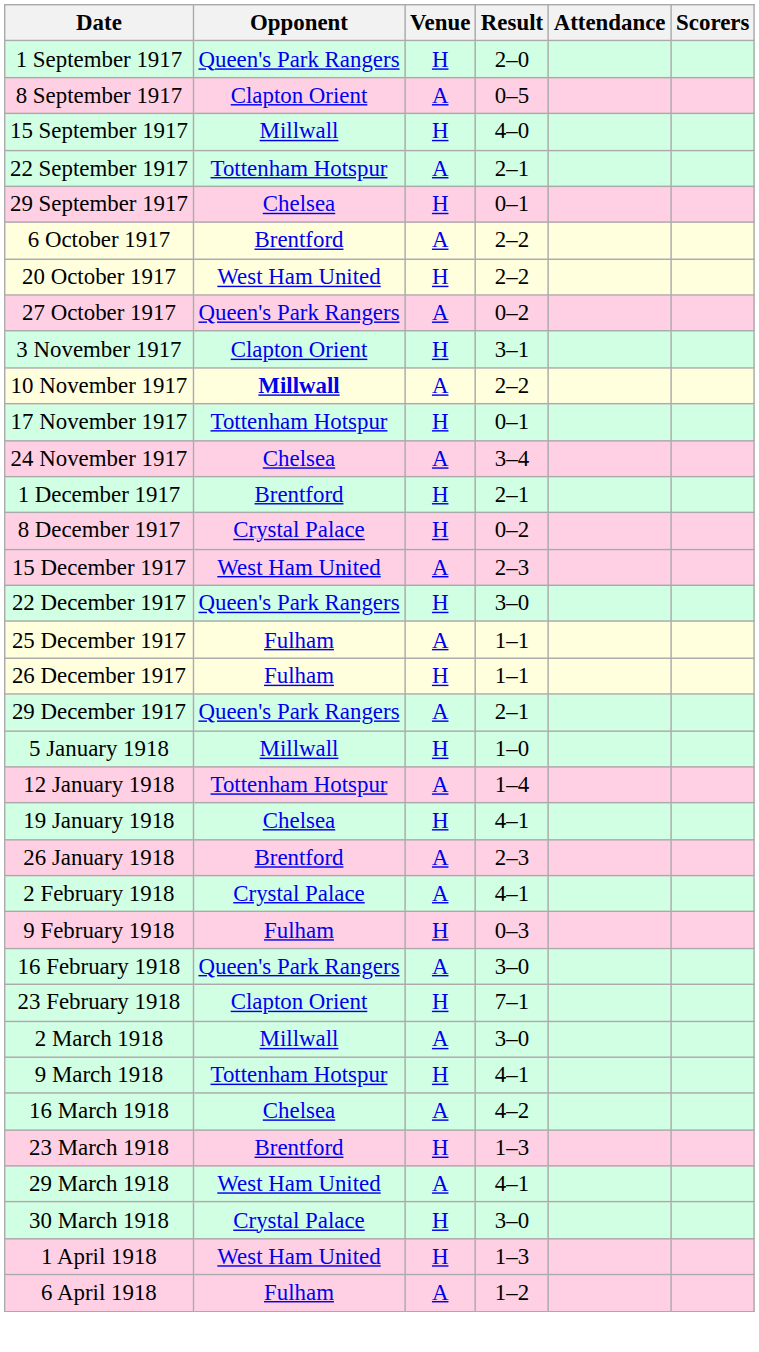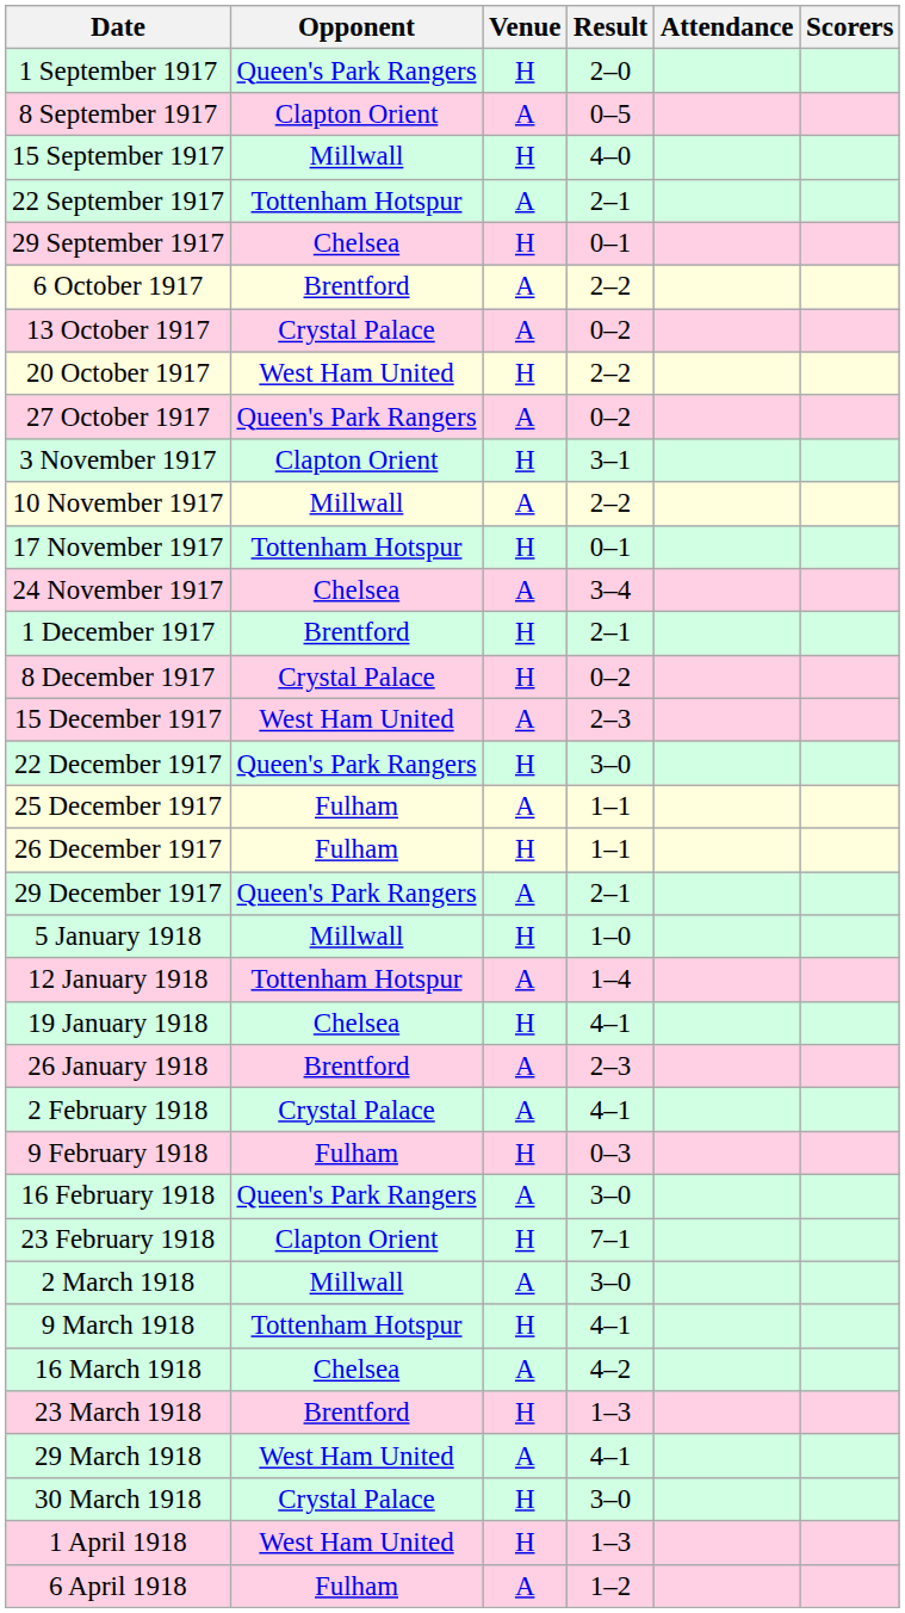 <table class="wikitable sortable" style="text-align:center;">
 <tr>
 <th>Date</th>
 <th>Opponent</th>
 <th>Venue</th>
 <th>Result</th>
 <th>Attendance</th>
 <th>Scorers</th>
 </tr>
 <tr style="background:#d0ffe3;">
 <td>1 September 1917</td>
 <td><a href='#'>Queen's Park Rangers</a></td>
 <td><a href='#'>H</a></td>
 <td>2–0</td>
 <td></td>
 <td></td>
 </tr>
 <tr style="background:#ffd0e3;">
 <td>8 September 1917</td>
 <td><a href='#'>Clapton Orient</a></td>
 <td><a href='#'>A</a></td>
 <td>0–5</td>
 <td></td>
 <td></td>
 </tr>
 <tr style="background:#d0ffe3;">
 <td>15 September 1917</td>
 <td><a href='#'>Millwall</a></td>
 <td><a href='#'>H</a></td>
 <td>4–0</td>
 <td></td>
 <td></td>
 </tr>
 <tr style="background:#d0ffe3;">
 <td>22 September 1917</td>
 <td><a href='#'>Tottenham Hotspur</a></td>
 <td><a href='#'>A</a></td>
 <td>2–1</td>
 <td></td>
 <td></td>
 </tr>
 <tr style="background:#ffd0e3;">
 <td>29 September 1917</td>
 <td><a href='#'>Chelsea</a></td>
 <td><a href='#'>H</a></td>
 <td>0–1</td>
 <td></td>
 <td></td>
 </tr>
 <tr style="background:#ffffdd;">
 <td>6 October 1917</td>
 <td><a href='#'>Brentford</a></td>
 <td><a href='#'>A</a></td>
 <td>2–2</td>
 <td></td>
 <td></td>
 </tr>
+<tr style="background:#ffd0e3;">
+<td>13 October 1917</td>
+<td><a href='#'>Crystal Palace</a></td>
+<td><a href='#'>A</a></td>
+<td>0–2</td>
+<td></td>
+<td></td>
+</tr>
 <tr style="background:#ffffdd;">
 <td>20 October 1917</td>
 <td><a href='#'>West Ham United</a></td>
 <td><a href='#'>H</a></td>
 <td>2–2</td>
 <td></td>
 <td></td>
 </tr>
 <tr style="background:#ffd0e3;">
 <td>27 October 1917</td>
 <td><a href='#'>Queen's Park Rangers</a></td>
 <td><a href='#'>A</a></td>
 <td>0–2</td>
 <td></td>
 <td></td>
 </tr>
 <tr style="background:#d0ffe3;">
 <td>3 November 1917</td>
 <td><a href='#'>Clapton Orient</a></td>
 <td><a href='#'>H</a></td>
 <td>3–1</td>
 <td></td>
 <td></td>
 </tr>
 <tr style="background:#ffffdd;">
 <td>10 November 1917</td>
-<td><strong><a href='#'>Millwall</a></strong></td>
+<td><a href='#'>Millwall</a></td>
 <td><a href='#'>A</a></td>
 <td>2–2</td>
 <td></td>
 <td></td>
 </tr>
 <tr style="background:#d0ffe3;">
 <td>17 November 1917</td>
 <td><a href='#'>Tottenham Hotspur</a></td>
 <td><a href='#'>H</a></td>
 <td>0–1</td>
 <td></td>
 <td></td>
 </tr>
 <tr style="background:#ffd0e3;">
 <td>24 November 1917</td>
 <td><a href='#'>Chelsea</a></td>
 <td><a href='#'>A</a></td>
 <td>3–4</td>
 <td></td>
 <td></td>
 </tr>
 <tr style="background:#d0ffe3;">
 <td>1 December 1917</td>
 <td><a href='#'>Brentford</a></td>
 <td><a href='#'>H</a></td>
 <td>2–1</td>
 <td></td>
 <td></td>
 </tr>
 <tr style="background:#ffd0e3;">
 <td>8 December 1917</td>
 <td><a href='#'>Crystal Palace</a></td>
 <td><a href='#'>H</a></td>
 <td>0–2</td>
 <td></td>
 <td></td>
 </tr>
 <tr style="background:#ffd0e3;">
 <td>15 December 1917</td>
 <td><a href='#'>West Ham United</a></td>
 <td><a href='#'>A</a></td>
 <td>2–3</td>
 <td></td>
 <td></td>
 </tr>
 <tr style="background:#d0ffe3;">
 <td>22 December 1917</td>
 <td><a href='#'>Queen's Park Rangers</a></td>
 <td><a href='#'>H</a></td>
 <td>3–0</td>
 <td></td>
 <td></td>
 </tr>
 <tr style="background:#ffffdd;">
 <td>25 December 1917</td>
 <td><a href='#'>Fulham</a></td>
 <td><a href='#'>A</a></td>
 <td>1–1</td>
 <td></td>
 <td></td>
 </tr>
 <tr style="background:#ffffdd;">
 <td>26 December 1917</td>
 <td><a href='#'>Fulham</a></td>
 <td><a href='#'>H</a></td>
 <td>1–1</td>
 <td></td>
 <td></td>
 </tr>
 <tr style="background:#d0ffe3;">
 <td>29 December 1917</td>
 <td><a href='#'>Queen's Park Rangers</a></td>
 <td><a href='#'>A</a></td>
 <td>2–1</td>
 <td></td>
 <td></td>
 </tr>
 <tr style="background:#d0ffe3;">
 <td>5 January 1918</td>
 <td><a href='#'>Millwall</a></td>
 <td><a href='#'>H</a></td>
 <td>1–0</td>
 <td></td>
 <td></td>
 </tr>
 <tr style="background:#ffd0e3;">
 <td>12 January 1918</td>
 <td><a href='#'>Tottenham Hotspur</a></td>
 <td><a href='#'>A</a></td>
 <td>1–4</td>
 <td></td>
 <td></td>
 </tr>
 <tr style="background:#d0ffe3;">
 <td>19 January 1918</td>
 <td><a href='#'>Chelsea</a></td>
 <td><a href='#'>H</a></td>
 <td>4–1</td>
 <td></td>
 <td></td>
 </tr>
 <tr style="background:#ffd0e3;">
 <td>26 January 1918</td>
 <td><a href='#'>Brentford</a></td>
 <td><a href='#'>A</a></td>
 <td>2–3</td>
 <td></td>
 <td></td>
 </tr>
 <tr style="background:#d0ffe3;">
 <td>2 February 1918</td>
 <td><a href='#'>Crystal Palace</a></td>
 <td><a href='#'>A</a></td>
 <td>4–1</td>
 <td></td>
 <td></td>
 </tr>
 <tr style="background:#ffd0e3;">
 <td>9 February 1918</td>
 <td><a href='#'>Fulham</a></td>
 <td><a href='#'>H</a></td>
 <td>0–3</td>
 <td></td>
 <td></td>
 </tr>
 <tr style="background:#d0ffe3;">
 <td>16 February 1918</td>
 <td><a href='#'>Queen's Park Rangers</a></td>
 <td><a href='#'>A</a></td>
 <td>3–0</td>
 <td></td>
 <td></td>
 </tr>
 <tr style="background:#d0ffe3;">
 <td>23 February 1918</td>
 <td><a href='#'>Clapton Orient</a></td>
 <td><a href='#'>H</a></td>
 <td>7–1</td>
 <td></td>
 <td></td>
 </tr>
 <tr style="background:#d0ffe3;">
 <td>2 March 1918</td>
 <td><a href='#'>Millwall</a></td>
 <td><a href='#'>A</a></td>
 <td>3–0</td>
 <td></td>
 <td></td>
 </tr>
 <tr style="background:#d0ffe3;">
 <td>9 March 1918</td>
 <td><a href='#'>Tottenham Hotspur</a></td>
 <td><a href='#'>H</a></td>
 <td>4–1</td>
 <td></td>
 <td></td>
 </tr>
 <tr style="background:#d0ffe3;">
 <td>16 March 1918</td>
 <td><a href='#'>Chelsea</a></td>
 <td><a href='#'>A</a></td>
 <td>4–2</td>
 <td></td>
 <td></td>
 </tr>
 <tr style="background:#ffd0e3;">
 <td>23 March 1918</td>
 <td><a href='#'>Brentford</a></td>
 <td><a href='#'>H</a></td>
 <td>1–3</td>
 <td></td>
 <td></td>
 </tr>
 <tr style="background:#d0ffe3;">
 <td>29 March 1918</td>
 <td><a href='#'>West Ham United</a></td>
 <td><a href='#'>A</a></td>
 <td>4–1</td>
 <td></td>
 <td></td>
 </tr>
 <tr style="background:#d0ffe3;">
 <td>30 March 1918</td>
 <td><a href='#'>Crystal Palace</a></td>
 <td><a href='#'>H</a></td>
 <td>3–0</td>
 <td></td>
 <td></td>
 </tr>
 <tr style="background:#ffd0e3;">
 <td>1 April 1918</td>
 <td><a href='#'>West Ham United</a></td>
 <td><a href='#'>H</a></td>
 <td>1–3</td>
 <td></td>
 <td></td>
 </tr>
 <tr style="background:#ffd0e3;">
 <td>6 April 1918</td>
 <td><a href='#'>Fulham</a></td>
 <td><a href='#'>A</a></td>
 <td>1–2</td>
 <td></td>
 <td></td>
 </tr>
 </table>
